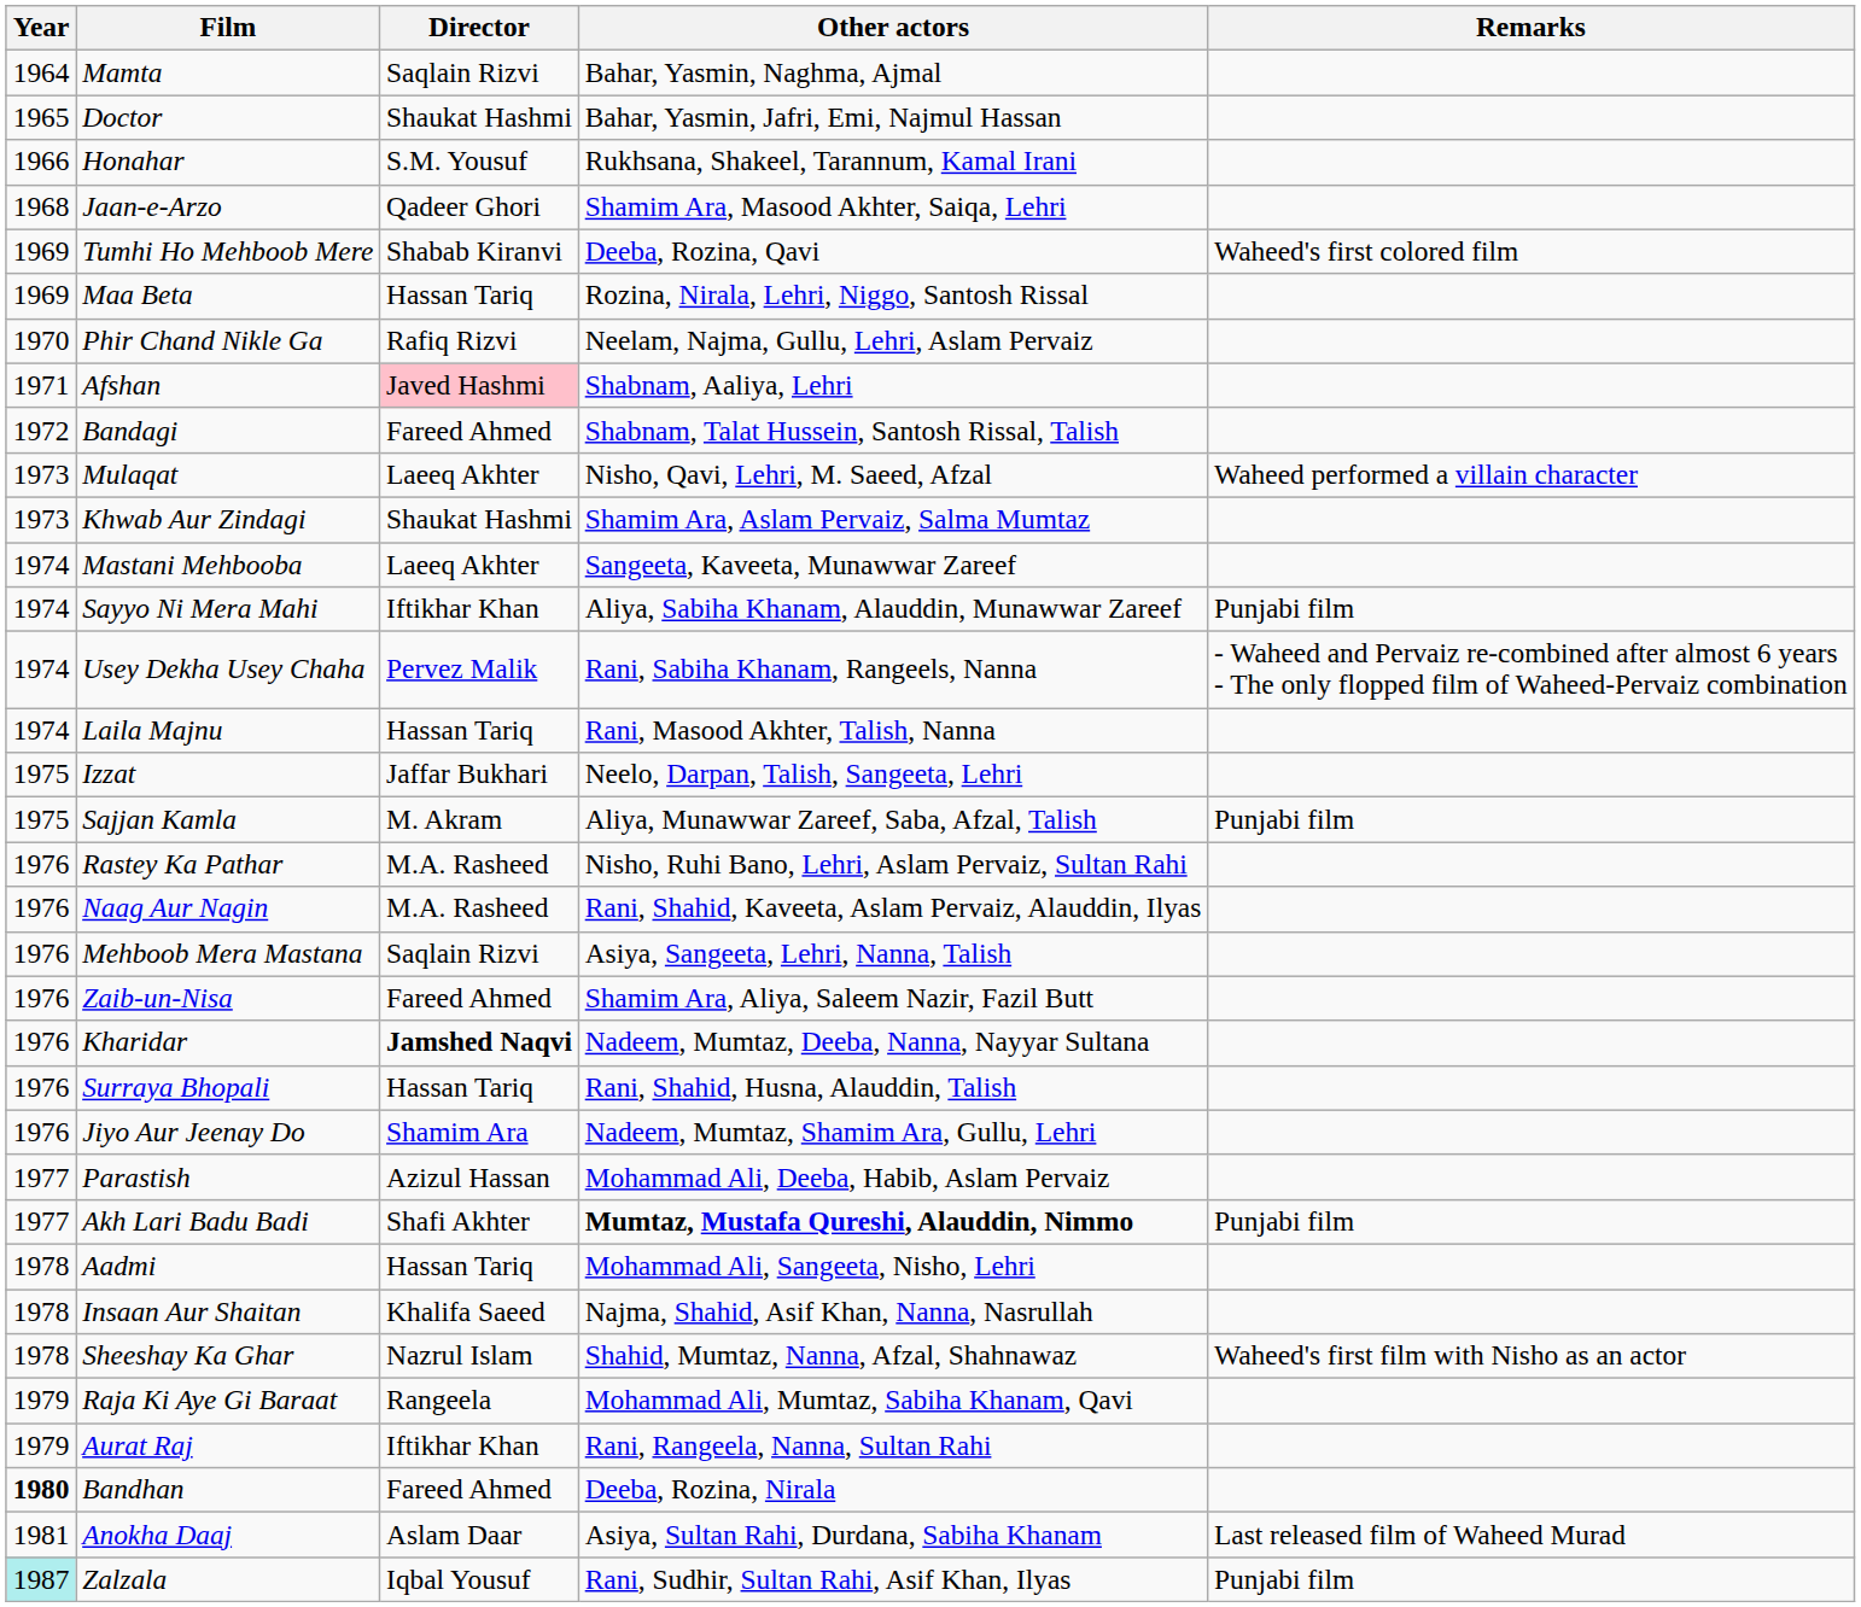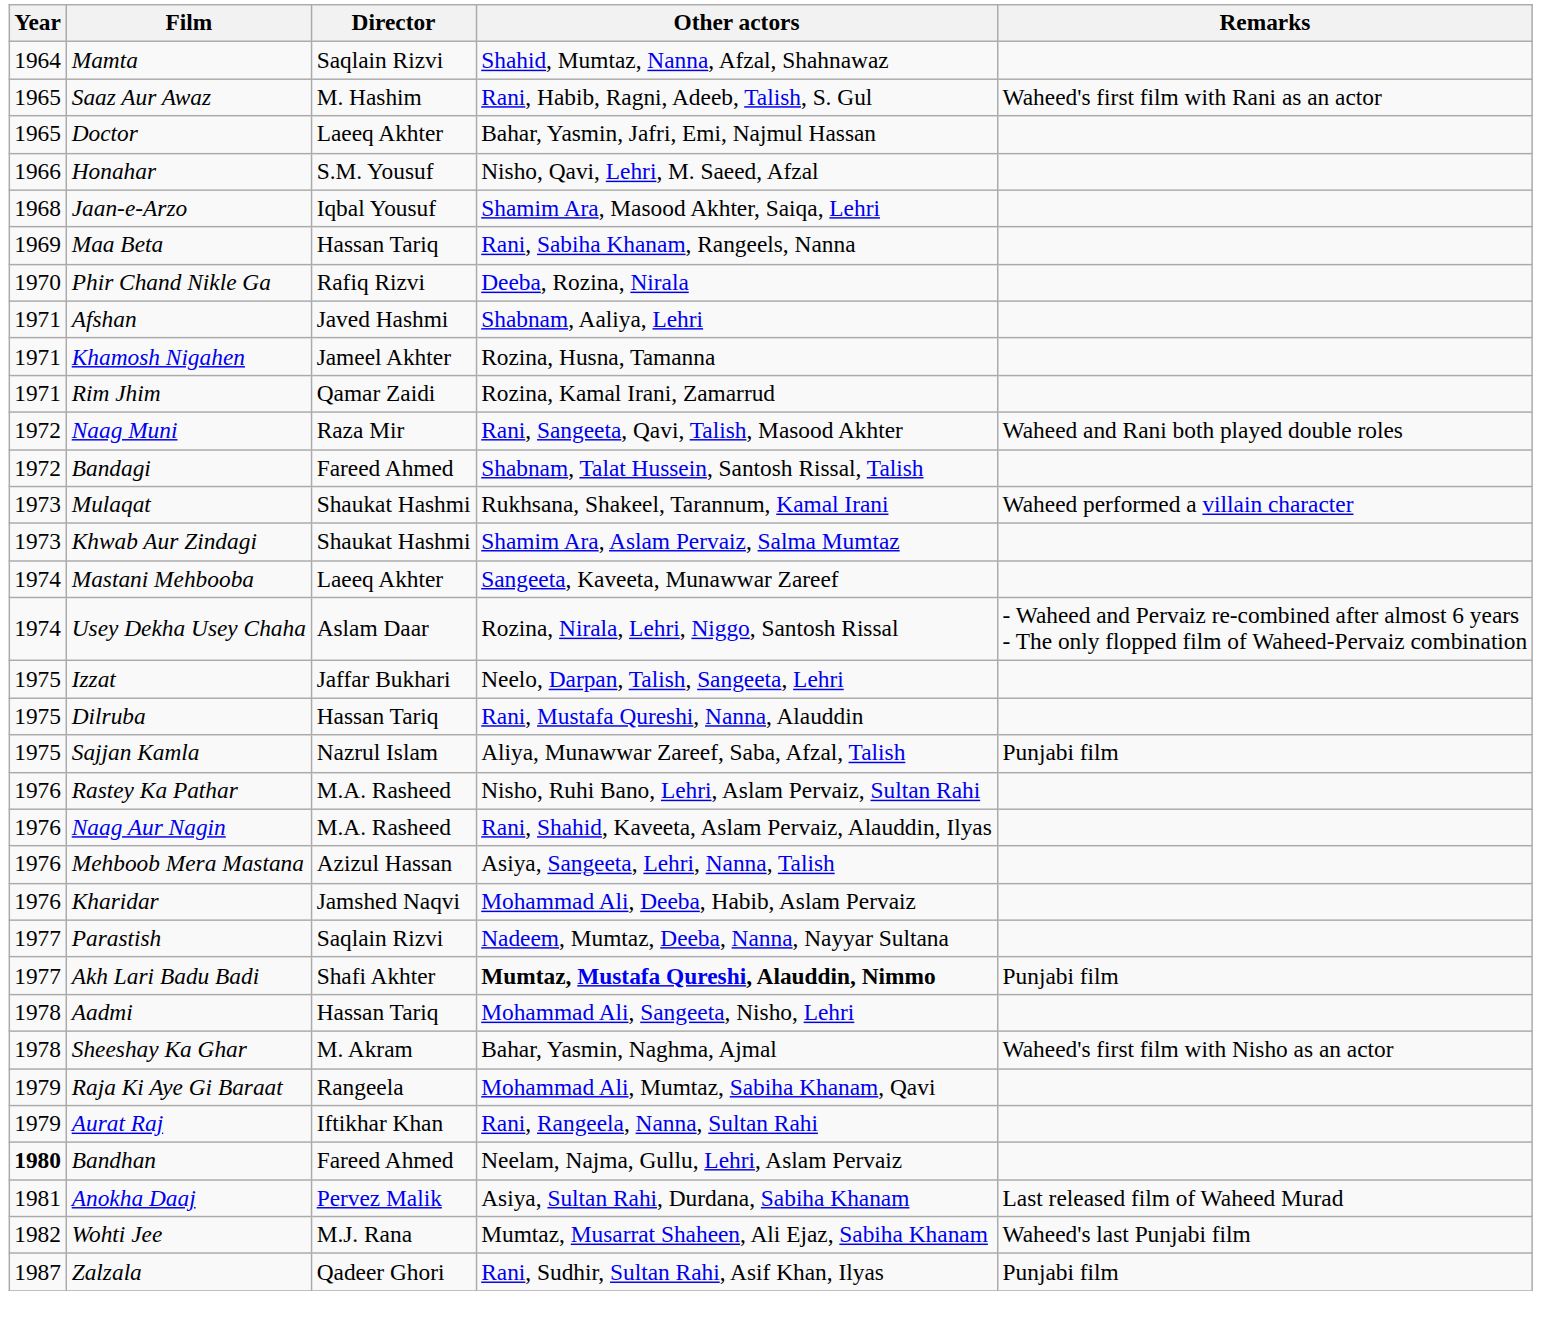 <table class="wikitable sortable" style="margin-left:auto;margin-right:auto">
 <tr>
 <th>Year</th>
 <th>Film</th>
 <th>Director</th>
 <th>Other actors</th>
 <th>Remarks</th>
 </tr>
 <tr>
 <td>1964</td>
 <td><em>Mamta</em></td>
 <td>Saqlain Rizvi</td>
-<td>Bahar, Yasmin, Naghma, Ajmal</td>
+<td><a href='#'>Shahid</a>, Mumtaz, <a href='#'>Nanna</a>, Afzal, Shahnawaz</td>
 <td></td>
 </tr>
 <tr>
 <td>1965</td>
+<td><em>Saaz Aur Awaz</em></td>
+<td>M. Hashim</td>
+<td><a href='#'>Rani</a>, Habib, Ragni, Adeeb, <a href='#'>Talish</a>, S. Gul</td>
+<td>Waheed's first film with Rani as an actor</td>
+</tr>
+<tr>
+<td>1965</td>
 <td><em>Doctor</em></td>
-<td>Shaukat Hashmi</td>
+<td>Laeeq Akhter</td>
 <td>Bahar, Yasmin, Jafri, Emi, Najmul Hassan</td>
 <td></td>
 </tr>
 <tr>
 <td>1966</td>
 <td><em>Honahar</em></td>
 <td>S.M. Yousuf</td>
-<td>Rukhsana, Shakeel, Tarannum, <a href='#'>Kamal Irani</a></td>
+<td>Nisho, Qavi, <a href='#'>Lehri</a>, M. Saeed, Afzal</td>
 <td></td>
 </tr>
 <tr>
 <td>1968</td>
 <td><em>Jaan-e-Arzo</em></td>
-<td>Qadeer Ghori</td>
+<td>Iqbal Yousuf</td>
 <td><a href='#'>Shamim Ara</a>, Masood Akhter, Saiqa, <a href='#'>Lehri</a></td>
 <td></td>
 </tr>
 <tr>
 <td>1969</td>
-<td><em>Tumhi Ho Mehboob Mere</em></td>
-<td>Shabab Kiranvi</td>
-<td><a href='#'>Deeba</a>, Rozina, Qavi</td>
-<td>Waheed's first colored film</td>
-</tr>
-<tr>
-<td>1969</td>
 <td><em>Maa Beta</em></td>
 <td>Hassan Tariq</td>
-<td>Rozina, <a href='#'>Nirala</a>, <a href='#'>Lehri</a>, <a href='#'>Niggo</a>, Santosh Rissal</td>
+<td><a href='#'>Rani</a>, <a href='#'>Sabiha Khanam</a>, Rangeels, Nanna</td>
 <td></td>
 </tr>
 <tr>
 <td>1970</td>
 <td><em>Phir Chand Nikle Ga</em></td>
 <td>Rafiq Rizvi</td>
-<td>Neelam, Najma, Gullu, <a href='#'>Lehri</a>, Aslam Pervaiz</td>
+<td><a href='#'>Deeba</a>, Rozina, <a href='#'>Nirala</a></td>
 <td></td>
 </tr>
 <tr>
 <td>1971</td>
 <td><em>Afshan</em></td>
-<td style="background: pink;">Javed Hashmi</td>
+<td>Javed Hashmi</td>
 <td><a href='#'>Shabnam</a>, Aaliya, <a href='#'>Lehri</a></td>
 <td></td>
+</tr>
+<tr>
+<td>1971</td>
+<td><em><a href='#'>Khamosh Nigahen</a></em></td>
+<td>Jameel Akhter</td>
+<td>Rozina, Husna, Tamanna</td>
+<td></td>
+</tr>
+<tr>
+<td>1971</td>
+<td><em>Rim Jhim</em></td>
+<td>Qamar Zaidi</td>
+<td>Rozina, Kamal Irani, Zamarrud</td>
+<td></td>
+</tr>
+<tr>
+<td>1972</td>
+<td><em><a href='#'>Naag Muni</a></em></td>
+<td>Raza Mir</td>
+<td><a href='#'>Rani</a>, <a href='#'>Sangeeta</a>, Qavi, <a href='#'>Talish</a>, Masood Akhter</td>
+<td>Waheed and Rani both played double roles</td>
 </tr>
 <tr>
 <td>1972</td>
 <td><em>Bandagi</em></td>
 <td>Fareed Ahmed</td>
 <td><a href='#'>Shabnam</a>, <a href='#'>Talat Hussein</a>, Santosh Rissal, <a href='#'>Talish</a></td>
 <td></td>
 </tr>
 <tr>
 <td>1973</td>
 <td><em>Mulaqat</em></td>
-<td>Laeeq Akhter</td>
-<td>Nisho, Qavi, <a href='#'>Lehri</a>, M. Saeed, Afzal</td>
+<td>Shaukat Hashmi</td>
+<td>Rukhsana, Shakeel, Tarannum, <a href='#'>Kamal Irani</a></td>
 <td>Waheed performed a <a href='#'>villain character</a></td>
 </tr>
 <tr>
 <td>1973</td>
 <td><em>Khwab Aur Zindagi</em></td>
 <td>Shaukat Hashmi</td>
 <td><a href='#'>Shamim Ara</a>, <a href='#'>Aslam Pervaiz</a>, <a href='#'>Salma Mumtaz</a></td>
 <td></td>
 </tr>
 <tr>
 <td>1974</td>
 <td><em>Mastani Mehbooba</em></td>
 <td>Laeeq Akhter</td>
 <td><a href='#'>Sangeeta</a>, Kaveeta, Munawwar Zareef</td>
 <td></td>
 </tr>
 <tr>
 <td>1974</td>
-<td><em>Sayyo Ni Mera Mahi</em></td>
-<td>Iftikhar Khan</td>
-<td>Aliya, <a href='#'>Sabiha Khanam</a>, Alauddin, Munawwar Zareef</td>
-<td>Punjabi film</td>
-</tr>
-<tr>
-<td>1974</td>
 <td><em>Usey Dekha Usey Chaha</em></td>
-<td><a href='#'>Pervez Malik</a></td>
-<td><a href='#'>Rani</a>, <a href='#'>Sabiha Khanam</a>, Rangeels, Nanna</td>
+<td>Aslam Daar</td>
+<td>Rozina, <a href='#'>Nirala</a>, <a href='#'>Lehri</a>, <a href='#'>Niggo</a>, Santosh Rissal</td>
 <td>- Waheed and Pervaiz re-combined after almost 6 years<br>- The only flopped film of Waheed-Pervaiz combination</td>
-</tr>
-<tr>
-<td>1974</td>
-<td><em>Laila Majnu</em></td>
-<td>Hassan Tariq</td>
-<td><a href='#'>Rani</a>, Masood Akhter, <a href='#'>Talish</a>, Nanna</td>
-<td></td>
 </tr>
 <tr>
 <td>1975</td>
 <td><em>Izzat</em></td>
 <td>Jaffar Bukhari</td>
 <td>Neelo, <a href='#'>Darpan</a>, <a href='#'>Talish</a>, <a href='#'>Sangeeta</a>, <a href='#'>Lehri</a></td>
 <td></td>
 </tr>
 <tr>
 <td>1975</td>
+<td><em>Dilruba</em></td>
+<td>Hassan Tariq</td>
+<td><a href='#'>Rani</a>, <a href='#'>Mustafa Qureshi</a>, <a href='#'>Nanna</a>, Alauddin</td>
+<td></td>
+</tr>
+<tr>
+<td>1975</td>
 <td><em>Sajjan Kamla</em></td>
-<td>M. Akram</td>
+<td>Nazrul Islam</td>
 <td>Aliya, Munawwar Zareef, Saba, Afzal, <a href='#'>Talish</a></td>
 <td>Punjabi film</td>
 </tr>
 <tr>
 <td>1976</td>
 <td><em>Rastey Ka Pathar</em></td>
 <td>M.A. Rasheed</td>
 <td>Nisho, Ruhi Bano, <a href='#'>Lehri</a>, Aslam Pervaiz, <a href='#'>Sultan Rahi</a></td>
 <td></td>
 </tr>
 <tr>
 <td>1976</td>
 <td><em><a href='#'>Naag Aur Nagin</a></em></td>
 <td>M.A. Rasheed</td>
 <td><a href='#'>Rani</a>, <a href='#'>Shahid</a>, Kaveeta, Aslam Pervaiz, Alauddin, Ilyas</td>
 <td></td>
 </tr>
 <tr>
 <td>1976</td>
 <td><em>Mehboob Mera Mastana</em></td>
-<td>Saqlain Rizvi</td>
+<td>Azizul Hassan</td>
 <td>Asiya, <a href='#'>Sangeeta</a>, <a href='#'>Lehri</a>, <a href='#'>Nanna</a>, <a href='#'>Talish</a></td>
 <td></td>
 </tr>
 <tr>
 <td>1976</td>
-<td><em><a href='#'>Zaib-un-Nisa</a></em></td>
-<td>Fareed Ahmed</td>
-<td><a href='#'>Shamim Ara</a>, Aliya, Saleem Nazir, Fazil Butt</td>
-<td></td>
-</tr>
-<tr>
-<td>1976</td>
 <td><em>Kharidar</em></td>
-<td><strong>Jamshed Naqvi</strong></td>
-<td><a href='#'>Nadeem</a>, Mumtaz, <a href='#'>Deeba</a>, <a href='#'>Nanna</a>, Nayyar Sultana</td>
-<td></td>
-</tr>
-<tr>
-<td>1976</td>
-<td><em><a href='#'>Surraya Bhopali</a></em></td>
-<td>Hassan Tariq</td>
-<td><a href='#'>Rani</a>, <a href='#'>Shahid</a>, Husna, Alauddin, <a href='#'>Talish</a></td>
-<td></td>
-</tr>
-<tr>
-<td>1976</td>
-<td><em>Jiyo Aur Jeenay Do</em></td>
-<td><a href='#'>Shamim Ara</a></td>
-<td><a href='#'>Nadeem</a>, Mumtaz, <a href='#'>Shamim Ara</a>, Gullu, <a href='#'>Lehri</a></td>
+<td>Jamshed Naqvi</td>
+<td><a href='#'>Mohammad Ali</a>, <a href='#'>Deeba</a>, Habib, Aslam Pervaiz</td>
 <td></td>
 </tr>
 <tr>
 <td>1977</td>
 <td><em>Parastish</em></td>
-<td>Azizul Hassan</td>
-<td><a href='#'>Mohammad Ali</a>, <a href='#'>Deeba</a>, Habib, Aslam Pervaiz</td>
+<td>Saqlain Rizvi</td>
+<td><a href='#'>Nadeem</a>, Mumtaz, <a href='#'>Deeba</a>, <a href='#'>Nanna</a>, Nayyar Sultana</td>
 <td></td>
 </tr>
 <tr>
 <td>1977</td>
 <td><em>Akh Lari Badu Badi</em></td>
 <td>Shafi Akhter</td>
 <td><strong>Mumtaz, <a href='#'>Mustafa Qureshi</a>, Alauddin, Nimmo</strong></td>
 <td>Punjabi film</td>
 </tr>
 <tr>
 <td>1978</td>
 <td><em>Aadmi</em></td>
 <td>Hassan Tariq</td>
 <td><a href='#'>Mohammad Ali</a>, <a href='#'>Sangeeta</a>, Nisho, <a href='#'>Lehri</a></td>
 <td></td>
 </tr>
 <tr>
 <td>1978</td>
-<td><em>Insaan Aur Shaitan</em></td>
-<td>Khalifa Saeed</td>
-<td>Najma, <a href='#'>Shahid</a>, Asif Khan, <a href='#'>Nanna</a>, Nasrullah</td>
-<td></td>
-</tr>
-<tr>
-<td>1978</td>
 <td><em>Sheeshay Ka Ghar</em></td>
-<td>Nazrul Islam</td>
-<td><a href='#'>Shahid</a>, Mumtaz, <a href='#'>Nanna</a>, Afzal, Shahnawaz</td>
+<td>M. Akram</td>
+<td>Bahar, Yasmin, Naghma, Ajmal</td>
 <td>Waheed's first film with Nisho as an actor</td>
 </tr>
 <tr>
 <td>1979</td>
 <td><em>Raja Ki Aye Gi Baraat</em></td>
 <td>Rangeela</td>
 <td><a href='#'>Mohammad Ali</a>, Mumtaz, <a href='#'>Sabiha Khanam</a>, Qavi</td>
 <td></td>
 </tr>
 <tr>
 <td>1979</td>
 <td><em><a href='#'>Aurat Raj</a></em></td>
 <td>Iftikhar Khan</td>
 <td><a href='#'>Rani</a>, <a href='#'>Rangeela</a>, <a href='#'>Nanna</a>, <a href='#'>Sultan Rahi</a></td>
 <td></td>
 </tr>
 <tr>
 <td><strong>1980</strong></td>
 <td><em>Bandhan</em></td>
 <td>Fareed Ahmed</td>
-<td><a href='#'>Deeba</a>, Rozina, <a href='#'>Nirala</a></td>
+<td>Neelam, Najma, Gullu, <a href='#'>Lehri</a>, Aslam Pervaiz</td>
 <td></td>
 </tr>
 <tr>
 <td>1981</td>
 <td><em><a href='#'>Anokha Daaj</a></em></td>
-<td>Aslam Daar</td>
+<td><a href='#'>Pervez Malik</a></td>
 <td>Asiya, <a href='#'>Sultan Rahi</a>, Durdana, <a href='#'>Sabiha Khanam</a></td>
 <td>Last released film of Waheed Murad</td>
 </tr>
 <tr>
-<td style="background: paleturquoise;">1987</td>
+<td>1982</td>
+<td><em>Wohti Jee</em></td>
+<td>M.J. Rana</td>
+<td>Mumtaz, <a href='#'>Musarrat Shaheen</a>, Ali Ejaz, <a href='#'>Sabiha Khanam</a></td>
+<td>Waheed's last Punjabi film</td>
+</tr>
+<tr>
+<td>1987</td>
 <td><em>Zalzala</em></td>
-<td>Iqbal Yousuf</td>
+<td>Qadeer Ghori</td>
 <td><a href='#'>Rani</a>, Sudhir, <a href='#'>Sultan Rahi</a>, Asif Khan, Ilyas</td>
 <td>Punjabi film</td>
 </tr>
 </table>
